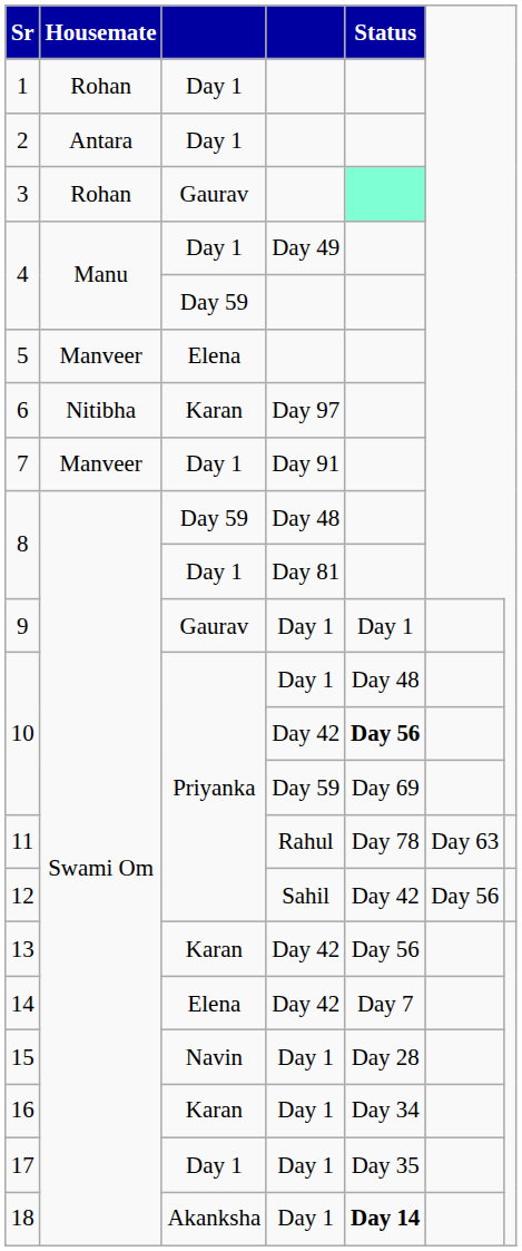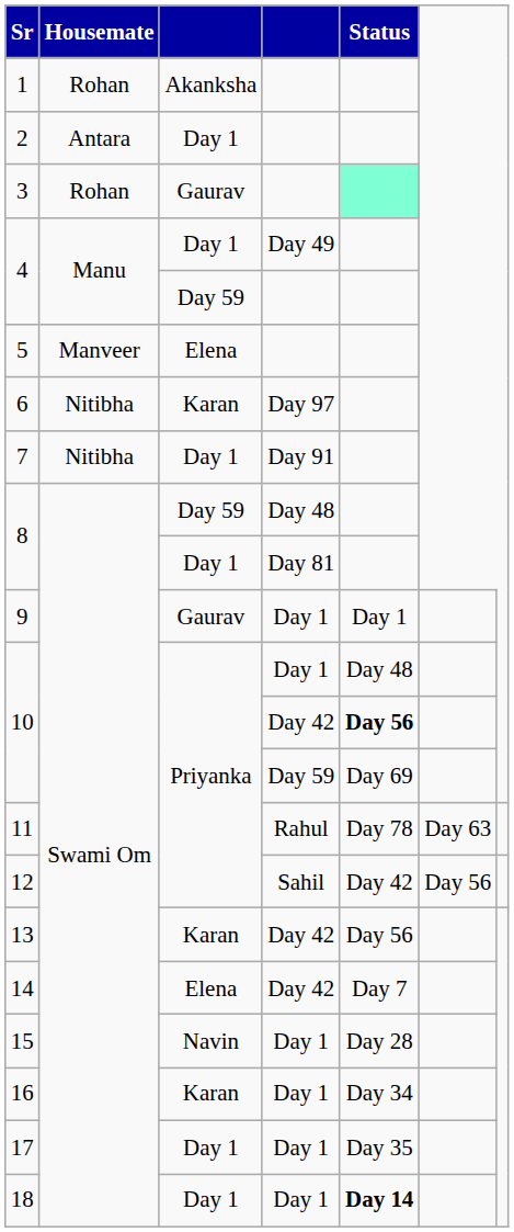 <table class="wikitable sortable" style=" text-align:center; font-size:85%;  line-height:25px; width:auto;">
 <tr>
 <th scope="col" style="background:#0000A0; color:#fff;">Sr</th>
 <th scope="col" style="background:#0000A0; color:#fff;">Housemate</th>
 <th scope="col" style="background:#0000A0; color:#fff;"></th>
 <th scope="col" style="background:#0000A0; color:#fff;"></th>
 <th scope="col" style="background:#0000A0; color:#fff;">Status</th>
 </tr>
 <tr>
 <td>1</td>
 <td>Rohan</td>
-<td>Day 1</td>
+<td>Akanksha</td>
 <td></td>
 <td></td>
 </tr>
 <tr>
 <td>2</td>
 <td>Antara</td>
 <td>Day 1</td>
 <td></td>
 <td></td>
 </tr>
 <tr>
 <td>3</td>
 <td>Rohan</td>
 <td>Gaurav</td>
 <td></td>
 <td style="background:#7FFFD4;text-align:center;"></td>
 </tr>
 <tr>
 <td rowspan="2">4</td>
 <td rowspan="2">Manu</td>
 <td>Day 1</td>
 <td>Day 49</td>
 <td></td>
 </tr>
 <tr>
 <td>Day 59</td>
 <td></td>
 <td></td>
 </tr>
 <tr>
 <td>5</td>
 <td>Manveer</td>
 <td>Elena</td>
 <td></td>
 <td></td>
 </tr>
 <tr>
 <td>6</td>
 <td>Nitibha</td>
 <td>Karan</td>
 <td>Day 97</td>
 <td></td>
 </tr>
 <tr>
 <td>7</td>
-<td>Manveer</td>
+<td>Nitibha</td>
 <td>Day 1</td>
 <td>Day 91</td>
 <td></td>
 </tr>
 <tr>
 <td rowspan="2">8</td>
 <td rowspan="20">Swami Om</td>
 <td>Day 59</td>
 <td>Day 48</td>
 <td></td>
 </tr>
 <tr>
 <td>Day 1</td>
 <td>Day 81</td>
 <td></td>
 </tr>
 <tr>
 <td>9</td>
 <td>Gaurav</td>
 <td>Day 1</td>
 <td>Day 1</td>
 <td></td>
 </tr>
 <tr>
 <td rowspan="3">10</td>
 <td rowspan="5">Priyanka</td>
 <td>Day 1</td>
 <td>Day 48</td>
 <td></td>
 </tr>
 <tr>
 <td>Day 42</td>
 <td><strong>Day 56</strong></td>
 <td></td>
 </tr>
 <tr>
 <td>Day 59</td>
 <td>Day 69</td>
 <td></td>
 </tr>
 <tr>
 <td>11</td>
 <td>Rahul</td>
 <td>Day 78</td>
 <td>Day 63</td>
 <td></td>
 </tr>
 <tr>
 <td>12</td>
 <td>Sahil</td>
 <td>Day 42</td>
 <td>Day 56</td>
 <td></td>
 </tr>
 <tr>
 <td>13</td>
 <td>Karan</td>
 <td>Day 42</td>
 <td>Day 56</td>
 <td></td>
 </tr>
 <tr>
 <td>14</td>
 <td>Elena</td>
 <td>Day 42</td>
 <td>Day 7</td>
 <td></td>
 </tr>
 <tr>
 <td>15</td>
 <td>Navin</td>
 <td>Day 1</td>
 <td>Day 28</td>
 <td></td>
 </tr>
 <tr>
 <td>16</td>
 <td>Karan</td>
 <td>Day 1</td>
 <td>Day 34</td>
 <td></td>
 </tr>
 <tr>
 <td>17</td>
 <td>Day 1</td>
 <td>Day 1</td>
 <td>Day 35</td>
 <td></td>
 </tr>
 <tr>
 <td>18</td>
-<td>Akanksha</td>
+<td>Day 1</td>
 <td>Day 1</td>
 <td><strong>Day 14</strong></td>
 <td></td>
 </tr>
 </table>
